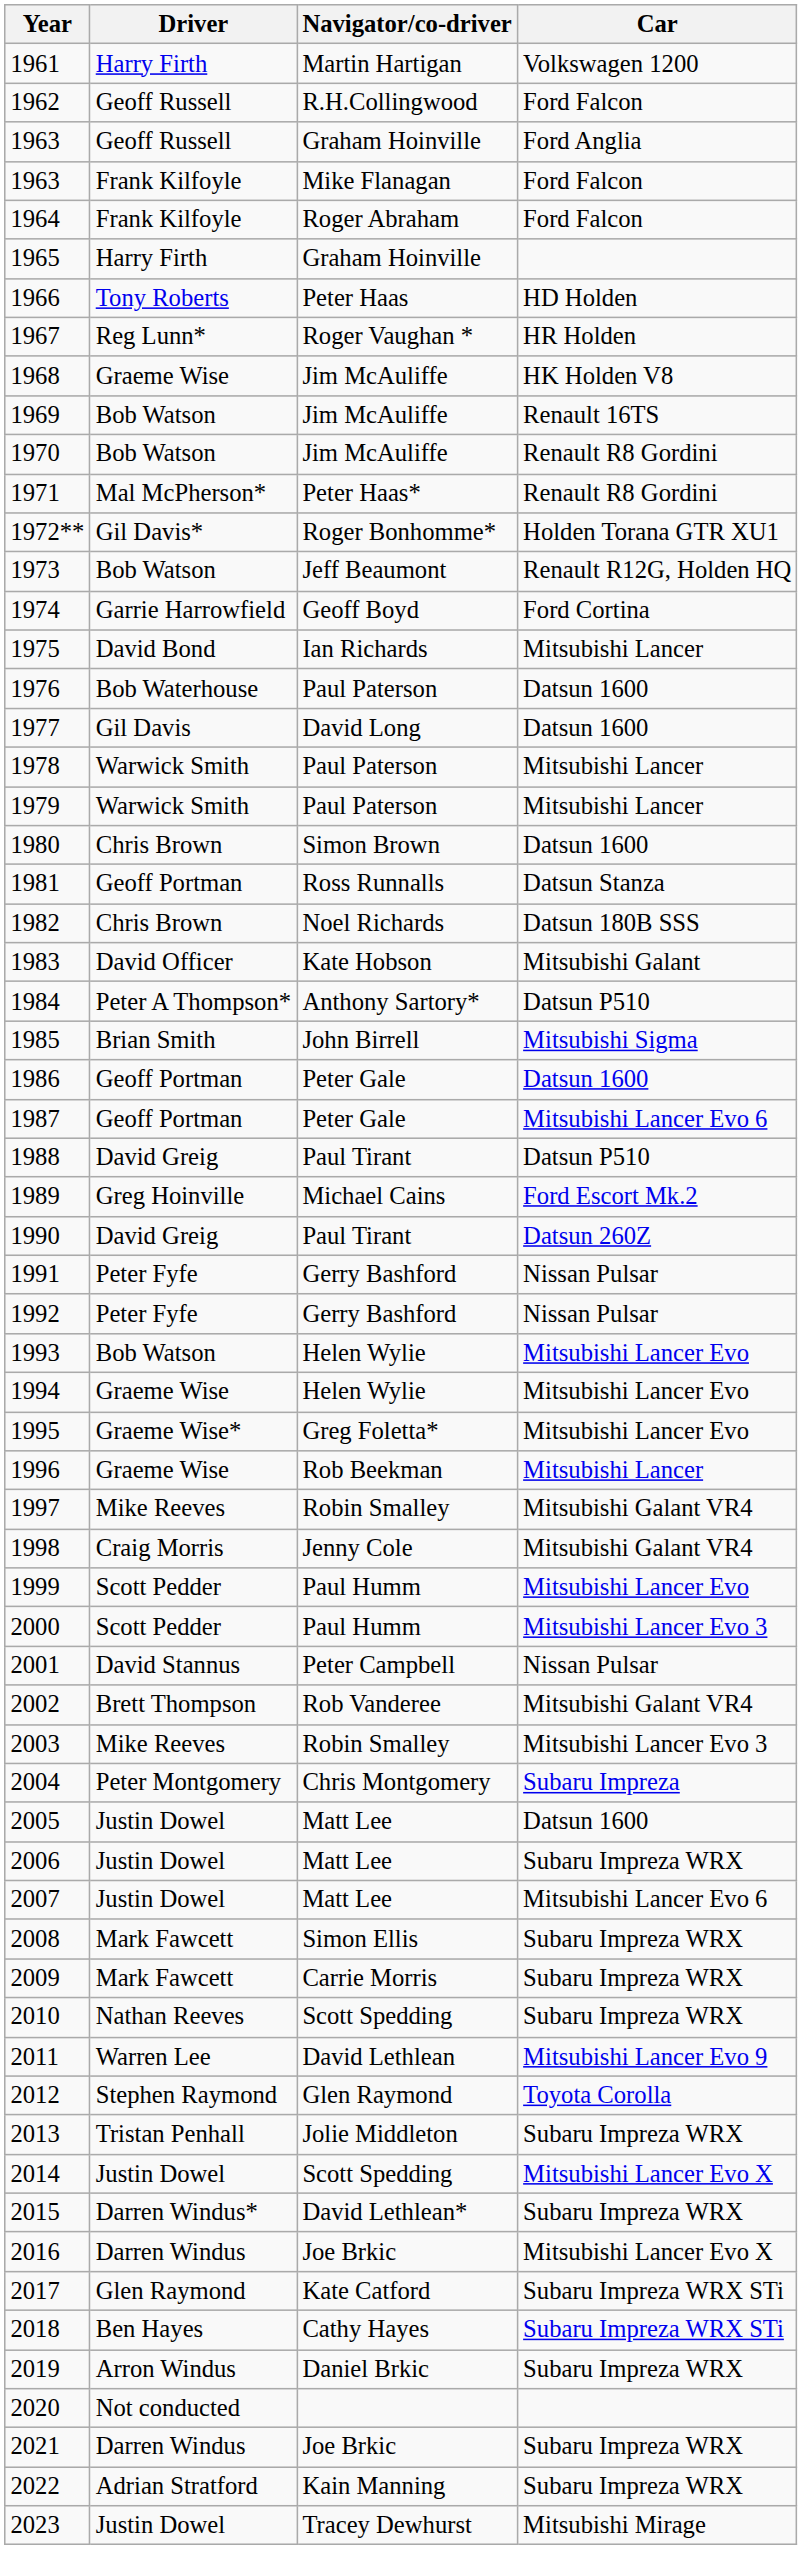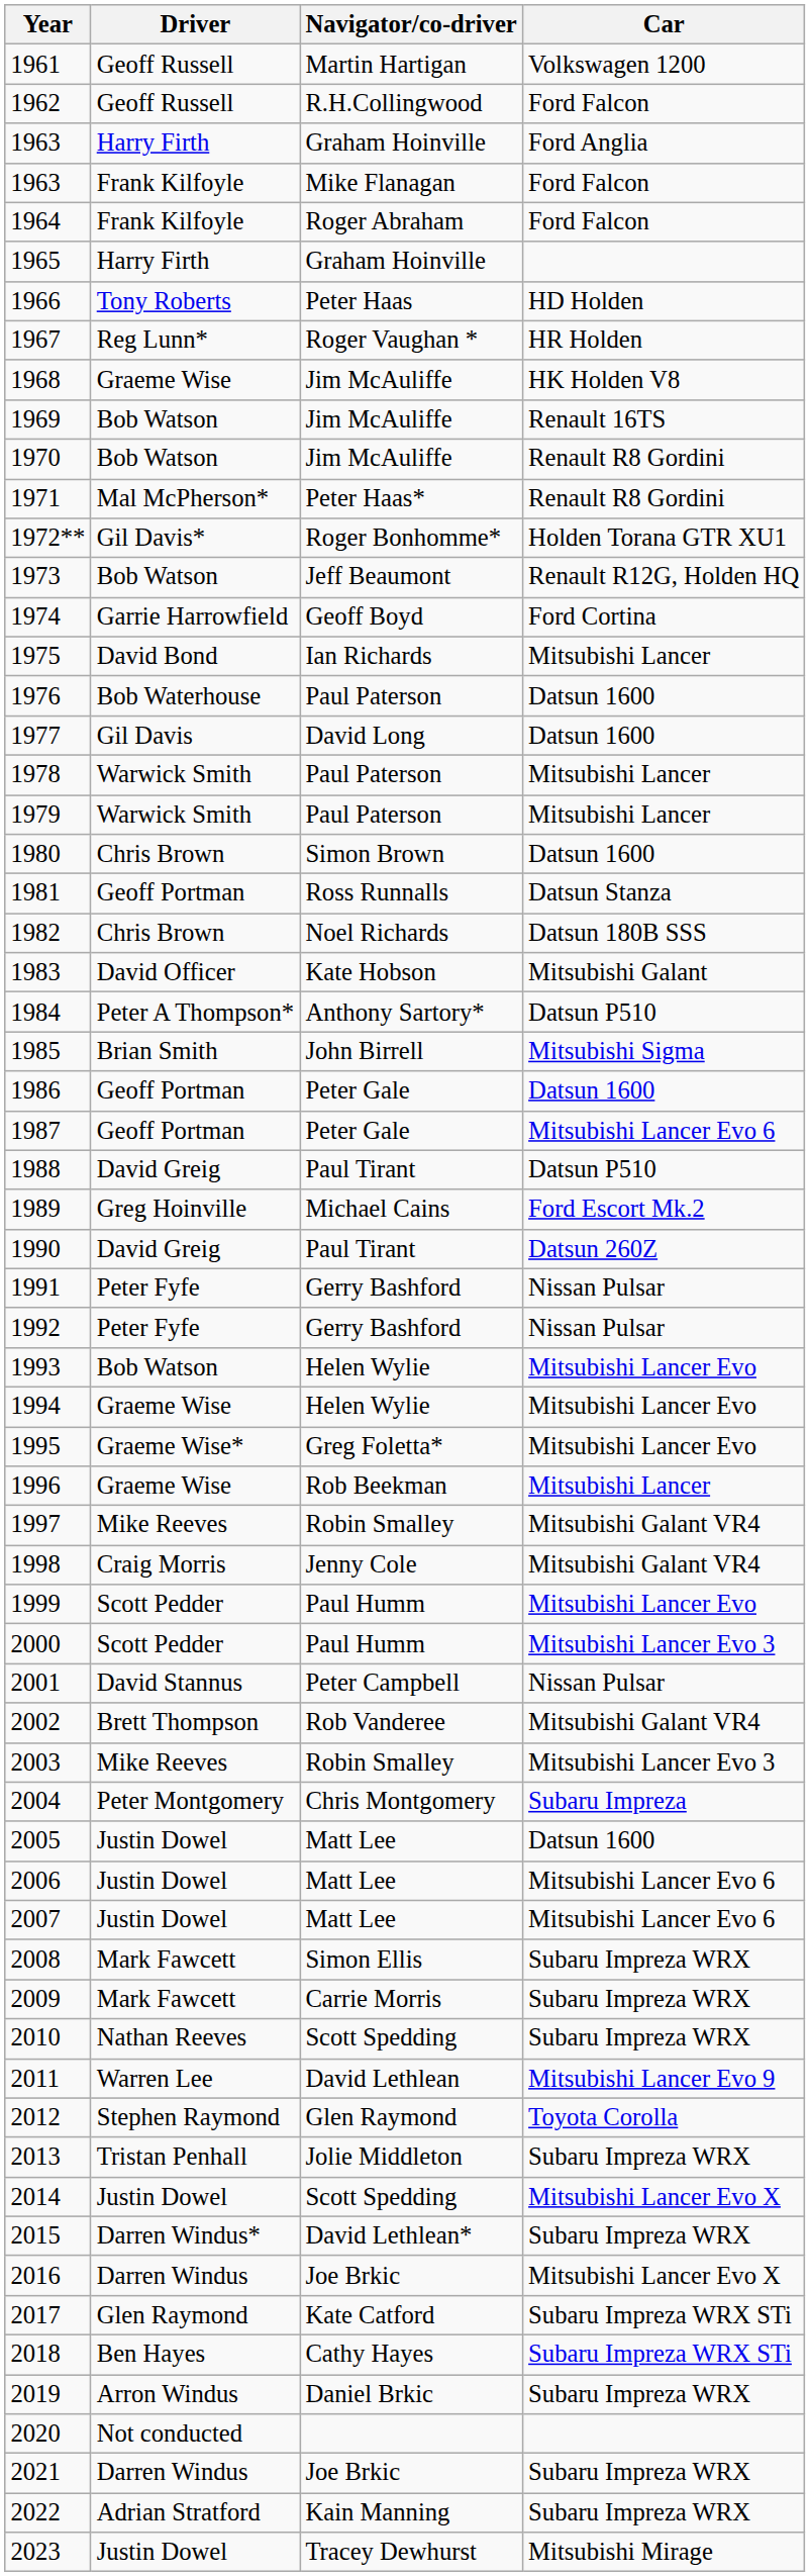 <table class="wikitable sortable">
 <tr>
 <th>Year</th>
 <th>Driver</th>
 <th>Navigator/co-driver</th>
 <th>Car</th>
 </tr>
 <tr>
 <td>1961</td>
-<td><a href='#'>Harry Firth</a></td>
+<td>Geoff Russell</td>
 <td>Martin Hartigan</td>
 <td>Volkswagen 1200</td>
 </tr>
 <tr>
 <td>1962</td>
 <td>Geoff Russell</td>
 <td>R.H.Collingwood</td>
 <td>Ford Falcon</td>
 </tr>
 <tr>
 <td>1963</td>
-<td>Geoff Russell</td>
+<td><a href='#'>Harry Firth</a></td>
 <td>Graham Hoinville</td>
 <td>Ford Anglia</td>
 </tr>
 <tr>
 <td>1963</td>
 <td>Frank Kilfoyle</td>
 <td>Mike Flanagan</td>
 <td>Ford Falcon</td>
 </tr>
 <tr>
 <td>1964</td>
 <td>Frank Kilfoyle</td>
 <td>Roger Abraham</td>
 <td>Ford Falcon</td>
 </tr>
 <tr>
 <td>1965</td>
 <td>Harry Firth</td>
 <td>Graham Hoinville</td>
 </tr>
 <tr>
 <td>1966</td>
 <td><a href='#'>Tony Roberts</a></td>
 <td>Peter Haas</td>
 <td>HD Holden</td>
 </tr>
 <tr>
 <td>1967</td>
 <td>Reg Lunn*</td>
 <td>Roger Vaughan  *</td>
 <td>HR Holden</td>
 </tr>
 <tr>
 <td>1968</td>
 <td>Graeme Wise</td>
 <td>Jim McAuliffe</td>
 <td>HK Holden V8</td>
 </tr>
 <tr>
 <td>1969</td>
 <td>Bob Watson</td>
 <td>Jim McAuliffe</td>
 <td>Renault 16TS</td>
 </tr>
 <tr>
 <td>1970</td>
 <td>Bob Watson</td>
 <td>Jim McAuliffe</td>
 <td>Renault R8 Gordini</td>
 </tr>
 <tr>
 <td>1971</td>
 <td>Mal McPherson*</td>
 <td>Peter Haas*</td>
 <td>Renault R8 Gordini</td>
 </tr>
 <tr>
 <td>1972**</td>
 <td>Gil Davis*</td>
 <td>Roger Bonhomme*</td>
 <td>Holden Torana GTR XU1</td>
 </tr>
 <tr>
 <td>1973</td>
 <td>Bob Watson</td>
 <td>Jeff Beaumont</td>
 <td>Renault R12G, Holden HQ</td>
 </tr>
 <tr>
 <td>1974</td>
 <td>Garrie Harrowfield</td>
 <td>Geoff Boyd</td>
 <td>Ford Cortina</td>
 </tr>
 <tr>
 <td>1975</td>
 <td>David Bond</td>
 <td>Ian Richards</td>
 <td>Mitsubishi Lancer</td>
 </tr>
 <tr>
 <td>1976</td>
 <td>Bob Waterhouse</td>
 <td>Paul Paterson</td>
 <td>Datsun 1600</td>
 </tr>
 <tr>
 <td>1977</td>
 <td>Gil Davis</td>
 <td>David Long</td>
 <td>Datsun 1600</td>
 </tr>
 <tr>
 <td>1978</td>
 <td>Warwick Smith</td>
 <td>Paul Paterson</td>
 <td>Mitsubishi Lancer</td>
 </tr>
 <tr>
 <td>1979</td>
 <td>Warwick Smith</td>
 <td>Paul Paterson</td>
 <td>Mitsubishi Lancer</td>
 </tr>
 <tr>
 <td>1980</td>
 <td>Chris Brown</td>
 <td>Simon Brown</td>
 <td>Datsun 1600</td>
 </tr>
 <tr>
 <td>1981</td>
 <td>Geoff Portman</td>
 <td>Ross Runnalls</td>
 <td>Datsun Stanza</td>
 </tr>
 <tr>
 <td>1982</td>
 <td>Chris Brown</td>
 <td>Noel Richards</td>
 <td>Datsun 180B SSS</td>
 </tr>
 <tr>
 <td>1983</td>
 <td>David Officer</td>
 <td>Kate Hobson</td>
 <td>Mitsubishi Galant</td>
 </tr>
 <tr>
 <td>1984</td>
 <td>Peter A Thompson*</td>
 <td>Anthony Sartory*</td>
 <td>Datsun P510</td>
 </tr>
 <tr>
 <td>1985</td>
 <td>Brian Smith</td>
 <td>John Birrell</td>
 <td><a href='#'>Mitsubishi Sigma</a></td>
 </tr>
 <tr>
 <td>1986</td>
 <td>Geoff Portman</td>
 <td>Peter Gale</td>
 <td><a href='#'>Datsun 1600</a></td>
 </tr>
 <tr>
 <td>1987</td>
 <td>Geoff Portman</td>
 <td>Peter Gale</td>
 <td><a href='#'>Mitsubishi Lancer Evo 6</a></td>
 </tr>
 <tr>
 <td>1988</td>
 <td>David Greig</td>
 <td>Paul Tirant</td>
 <td>Datsun P510</td>
 </tr>
 <tr>
 <td>1989</td>
 <td>Greg Hoinville</td>
 <td>Michael Cains</td>
 <td><a href='#'>Ford Escort Mk.2</a></td>
 </tr>
 <tr>
 <td>1990</td>
 <td>David Greig</td>
 <td>Paul Tirant</td>
 <td><a href='#'>Datsun 260Z</a></td>
 </tr>
 <tr>
 <td>1991</td>
 <td>Peter Fyfe</td>
 <td>Gerry Bashford</td>
 <td>Nissan Pulsar</td>
 </tr>
 <tr>
 <td>1992</td>
 <td>Peter Fyfe</td>
 <td>Gerry Bashford</td>
 <td>Nissan Pulsar</td>
 </tr>
 <tr>
 <td>1993</td>
 <td>Bob Watson</td>
 <td>Helen Wylie</td>
 <td><a href='#'>Mitsubishi Lancer Evo</a></td>
 </tr>
 <tr>
 <td>1994</td>
 <td>Graeme Wise</td>
 <td>Helen Wylie</td>
 <td>Mitsubishi Lancer Evo</td>
 </tr>
 <tr>
 <td>1995</td>
 <td>Graeme Wise*</td>
 <td>Greg Foletta*</td>
 <td>Mitsubishi Lancer Evo</td>
 </tr>
 <tr>
 <td>1996</td>
 <td>Graeme Wise</td>
 <td>Rob Beekman</td>
 <td><a href='#'>Mitsubishi Lancer</a></td>
 </tr>
 <tr>
 <td>1997</td>
 <td>Mike Reeves</td>
 <td>Robin Smalley</td>
 <td>Mitsubishi Galant VR4</td>
 </tr>
 <tr>
 <td>1998</td>
 <td>Craig Morris</td>
 <td>Jenny Cole</td>
 <td>Mitsubishi Galant VR4</td>
 </tr>
 <tr>
 <td>1999</td>
 <td>Scott Pedder</td>
 <td>Paul Humm</td>
 <td><a href='#'>Mitsubishi Lancer Evo</a></td>
 </tr>
 <tr>
 <td>2000</td>
 <td>Scott Pedder</td>
 <td>Paul Humm</td>
 <td><a href='#'>Mitsubishi Lancer Evo 3</a></td>
 </tr>
 <tr>
 <td>2001</td>
 <td>David Stannus</td>
 <td>Peter Campbell</td>
 <td>Nissan Pulsar</td>
 </tr>
 <tr>
 <td>2002</td>
 <td>Brett Thompson</td>
 <td>Rob Vanderee</td>
 <td>Mitsubishi Galant VR4</td>
 </tr>
 <tr>
 <td>2003</td>
 <td>Mike Reeves</td>
 <td>Robin Smalley</td>
 <td>Mitsubishi Lancer Evo 3</td>
 </tr>
 <tr>
 <td>2004</td>
 <td>Peter Montgomery</td>
 <td>Chris Montgomery</td>
 <td><a href='#'>Subaru Impreza</a></td>
 </tr>
 <tr>
 <td>2005</td>
 <td>Justin Dowel</td>
 <td>Matt Lee</td>
 <td>Datsun 1600</td>
 </tr>
 <tr>
 <td>2006</td>
 <td>Justin Dowel</td>
 <td>Matt Lee</td>
-<td>Subaru Impreza WRX</td>
+<td>Mitsubishi Lancer Evo 6</td>
 </tr>
 <tr>
 <td>2007</td>
 <td>Justin Dowel</td>
 <td>Matt Lee</td>
 <td>Mitsubishi Lancer Evo 6</td>
 </tr>
 <tr>
 <td>2008</td>
 <td>Mark Fawcett</td>
 <td>Simon Ellis</td>
 <td>Subaru Impreza WRX</td>
 </tr>
 <tr>
 <td>2009</td>
 <td>Mark Fawcett</td>
 <td>Carrie Morris</td>
 <td>Subaru Impreza WRX</td>
 </tr>
 <tr>
 <td>2010</td>
 <td>Nathan Reeves</td>
 <td>Scott Spedding</td>
 <td>Subaru Impreza WRX</td>
 </tr>
 <tr>
 <td>2011</td>
 <td>Warren Lee</td>
 <td>David Lethlean</td>
 <td><a href='#'>Mitsubishi Lancer Evo 9</a></td>
 </tr>
 <tr>
 <td>2012</td>
 <td>Stephen Raymond</td>
 <td>Glen Raymond</td>
 <td><a href='#'>Toyota Corolla</a></td>
 </tr>
 <tr>
 <td>2013</td>
 <td>Tristan Penhall</td>
 <td>Jolie Middleton</td>
 <td>Subaru Impreza WRX</td>
 </tr>
 <tr>
 <td>2014</td>
 <td>Justin Dowel</td>
 <td>Scott Spedding</td>
 <td><a href='#'>Mitsubishi Lancer Evo X</a></td>
 </tr>
 <tr>
 <td>2015</td>
 <td>Darren Windus*</td>
 <td>David Lethlean*</td>
 <td>Subaru Impreza WRX</td>
 </tr>
 <tr>
 <td>2016</td>
 <td>Darren Windus</td>
 <td>Joe Brkic</td>
 <td>Mitsubishi Lancer Evo X</td>
 </tr>
 <tr>
 <td>2017</td>
 <td>Glen Raymond</td>
 <td>Kate Catford</td>
 <td>Subaru Impreza WRX STi</td>
 </tr>
 <tr>
 <td>2018</td>
 <td>Ben Hayes</td>
 <td>Cathy Hayes</td>
 <td><a href='#'>Subaru Impreza WRX STi</a></td>
 </tr>
 <tr>
 <td>2019</td>
 <td>Arron Windus</td>
 <td>Daniel Brkic</td>
 <td>Subaru Impreza WRX</td>
 </tr>
 <tr>
 <td>2020</td>
 <td>Not conducted</td>
 <td></td>
 <td></td>
 </tr>
 <tr>
 <td>2021</td>
 <td>Darren Windus</td>
 <td>Joe Brkic</td>
 <td>Subaru Impreza WRX</td>
 </tr>
 <tr>
 <td>2022</td>
 <td>Adrian Stratford</td>
 <td>Kain Manning</td>
 <td>Subaru Impreza WRX</td>
 </tr>
 <tr>
 <td>2023</td>
 <td>Justin Dowel</td>
 <td>Tracey Dewhurst</td>
 <td>Mitsubishi Mirage</td>
 </tr>
 </table>
